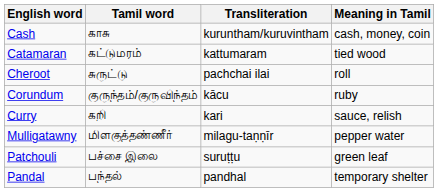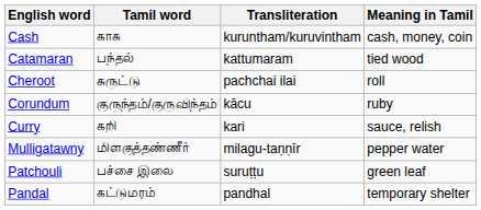 <table class="wikitable sortable">
 <tr>
 <th>English word</th>
 <th>Tamil word</th>
 <th>Transliteration</th>
 <th>Meaning in Tamil</th>
 </tr>
 <tr>
 <td><a href='#'>Cash</a></td>
 <td>காசு</td>
 <td>kuruntham/kuruvintham</td>
 <td>cash, money, coin </td>
 </tr>
 <tr>
 <td><a href='#'>Catamaran</a></td>
-<td>கட்டுமரம்</td>
+<td>பந்தல்</td>
 <td>kattumaram</td>
 <td>tied wood</td>
 </tr>
 <tr>
 <td><a href='#'>Cheroot</a></td>
 <td>சுருட்டு</td>
 <td>pachchai ilai</td>
 <td>roll</td>
 </tr>
 <tr>
 <td><a href='#'>Corundum</a></td>
 <td>குருந்தம்/குருவிந்தம்</td>
 <td>kācu</td>
 <td>ruby</td>
 </tr>
 <tr>
 <td><a href='#'>Curry</a></td>
 <td>கறி</td>
 <td>kari</td>
 <td>sauce, relish</td>
 </tr>
 <tr>
 <td><a href='#'>Mulligatawny</a></td>
 <td>மிளகுத்தண்ணீர்</td>
 <td>milagu-taṇṇīr</td>
 <td>pepper water</td>
 </tr>
 <tr>
 <td><a href='#'>Patchouli</a></td>
 <td>பச்சை இலை</td>
 <td>suruṭṭu</td>
 <td>green leaf</td>
 </tr>
 <tr>
 <td><a href='#'>Pandal</a></td>
-<td>பந்தல்</td>
+<td>கட்டுமரம்</td>
 <td>pandhal</td>
 <td>temporary shelter</td>
 </tr>
 </table>
